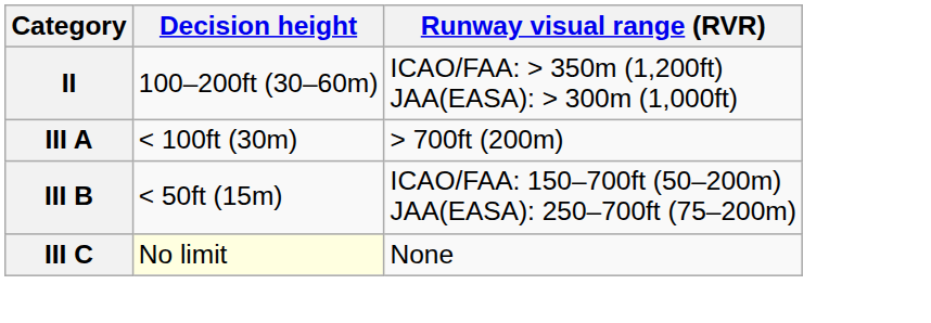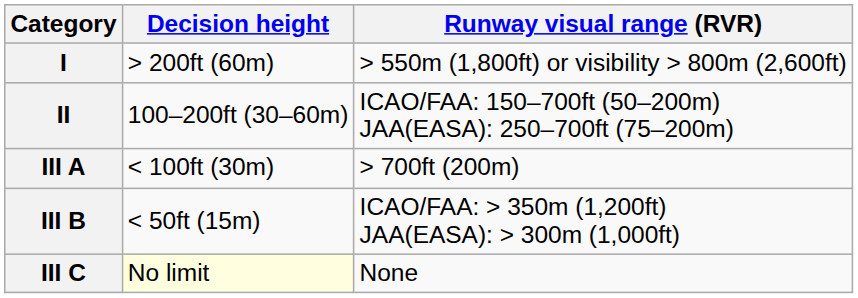 <table class="wikitable">
 <tr>
 <th>Category</th>
 <th><a href='#'>Decision height</a></th>
 <th><a href='#'>Runway visual range</a> (RVR)</th>
 </tr>
 <tr>
+<th>I</th>
+<td>> 200ft (60m)</td>
+<td>> 550m (1,800ft) or visibility > 800m (2,600ft)</td>
+</tr>
+<tr>
 <th>II</th>
 <td>100–200ft (30–60m)</td>
-<td>ICAO/FAA: > 350m (1,200ft)<br>JAA(EASA): > 300m (1,000ft)</td>
+<td>ICAO/FAA: 150–700ft (50–200m)<br>JAA(EASA): 250–700ft (75–200m)</td>
 </tr>
 <tr>
 <th>III A</th>
 <td>< 100ft (30m)</td>
 <td>> 700ft (200m)</td>
 </tr>
 <tr>
 <th>III B</th>
 <td>< 50ft (15m)</td>
-<td>ICAO/FAA: 150–700ft (50–200m)<br>JAA(EASA): 250–700ft (75–200m)</td>
+<td>ICAO/FAA: > 350m (1,200ft)<br>JAA(EASA): > 300m (1,000ft)</td>
 </tr>
 <tr>
 <th>III C</th>
 <td style="background: lightyellow;">No limit</td>
 <td>None</td>
 </tr>
 </table>
